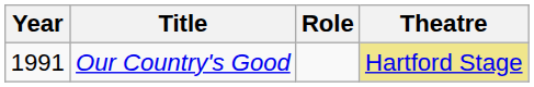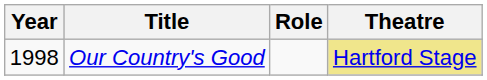 <table class="wikitable sortable">
 <tr>
 <th>Year</th>
 <th>Title</th>
 <th>Role</th>
 <th class="unsortable">Theatre</th>
 </tr>
 <tr>
-<td>1991</td>
+<td>1998</td>
 <td><em><a href='#'>Our Country's Good</a></em></td>
 <td></td>
 <td style="background: khaki;"><a href='#'>Hartford Stage</a></td>
 </tr>
 </table>
